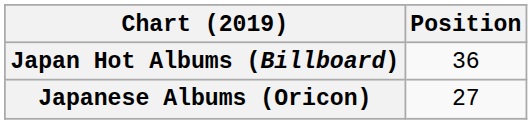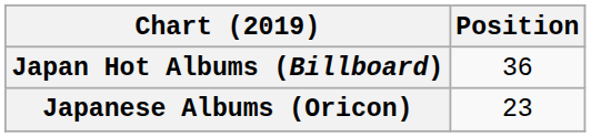 <table class="wikitable sortable plainrowheaders" style="text-align:center;">
 <tr>
 <th>Chart (2019)</th>
 <th>Position</th>
 </tr>
 <tr>
 <th scope="row">Japan Hot Albums (<em>Billboard</em>)</th>
 <td>36</td>
 </tr>
 <tr>
 <th scope="row">Japanese Albums (Oricon)</th>
-<td>27</td>
+<td>23</td>
 </tr>
 </table>
